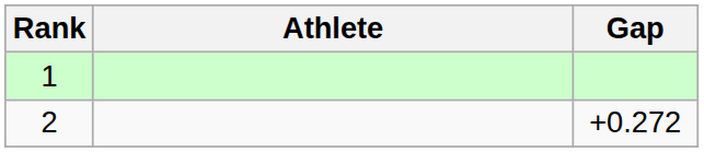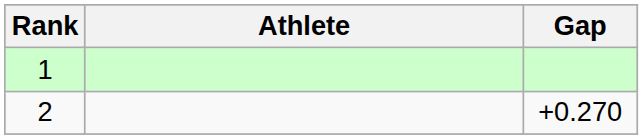 <table class=wikitable style="text-align:center">
 <tr>
 <th width=40>Rank</th>
 <th width=250>Athlete</th>
 <th width=60>Gap</th>
 </tr>
 <tr bgcolor="ccffcc">
 <td>1</td>
 <td align=left></td>
 <td></td>
 </tr>
 <tr>
 <td>2</td>
 <td align=left></td>
-<td>+0.272</td>
+<td>+0.270</td>
 </tr>
 </table>
